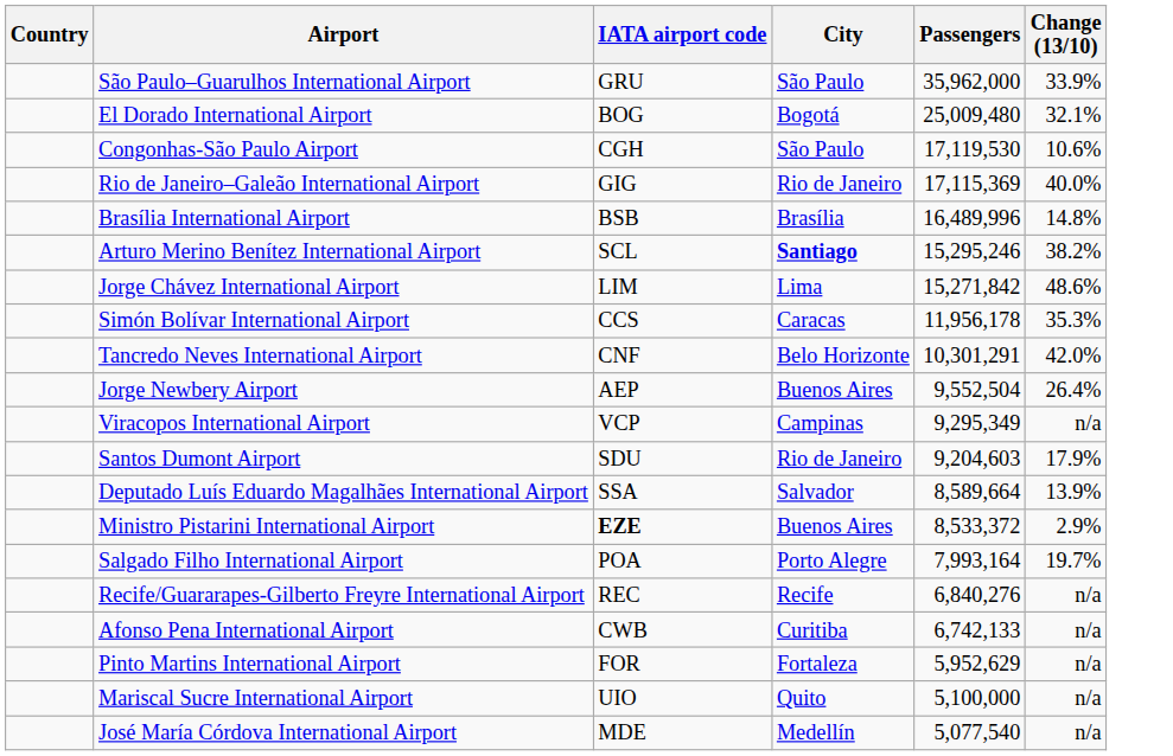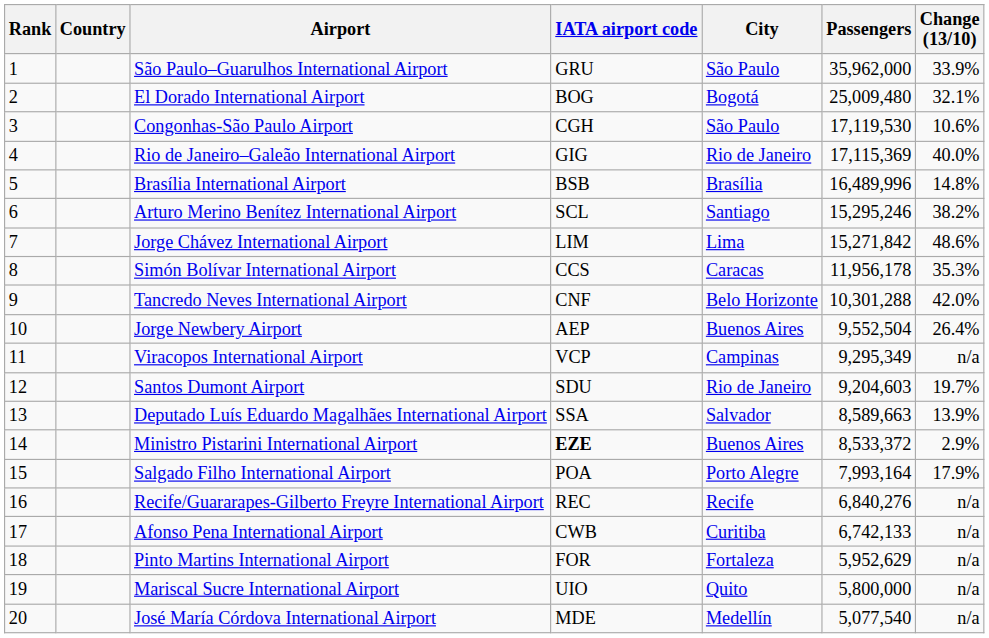 <table class="wikitable sortable">
 <tr>
+<th>Rank</th>
 <th>Country</th>
 <th>Airport</th>
 <th><a href='#'>IATA airport code</a></th>
 <th>City</th>
 <th>Passengers</th>
 <th>Change <br>(13/10)</th>
 </tr>
 <tr>
+<td>1</td>
 <td></td>
 <td><a href='#'>São Paulo–Guarulhos International Airport</a></td>
 <td>GRU</td>
 <td><a href='#'>São Paulo</a></td>
 <td align="right">35,962,000</td>
 <td align="right">33.9%</td>
 </tr>
 <tr>
+<td>2</td>
 <td></td>
 <td><a href='#'>El Dorado International Airport</a></td>
 <td>BOG</td>
 <td><a href='#'>Bogotá</a></td>
 <td align="right">25,009,480</td>
 <td align="right">32.1%</td>
 </tr>
 <tr>
+<td>3</td>
 <td></td>
 <td><a href='#'>Congonhas-São Paulo Airport</a></td>
 <td>CGH</td>
 <td><a href='#'>São Paulo</a></td>
 <td align="right">17,119,530</td>
 <td align="right">10.6%</td>
 </tr>
 <tr>
+<td>4</td>
 <td></td>
 <td><a href='#'>Rio de Janeiro–Galeão International Airport</a></td>
 <td>GIG</td>
 <td><a href='#'>Rio de Janeiro</a></td>
 <td align="right">17,115,369</td>
 <td align="right">40.0%</td>
 </tr>
 <tr>
+<td>5</td>
 <td></td>
 <td><a href='#'>Brasília International Airport</a></td>
 <td>BSB</td>
 <td><a href='#'>Brasília</a></td>
 <td align="right">16,489,996</td>
 <td align="right">14.8%</td>
 </tr>
 <tr>
+<td>6</td>
 <td></td>
 <td><a href='#'>Arturo Merino Benítez International Airport</a></td>
 <td>SCL</td>
-<td><strong><a href='#'>Santiago</a></strong></td>
+<td><a href='#'>Santiago</a></td>
 <td align="right">15,295,246</td>
 <td align="right">38.2%</td>
 </tr>
 <tr>
+<td>7</td>
 <td></td>
 <td><a href='#'>Jorge Chávez International Airport</a></td>
 <td>LIM</td>
 <td><a href='#'>Lima</a></td>
 <td align="right">15,271,842</td>
 <td align="right">48.6%</td>
 </tr>
 <tr>
+<td>8</td>
 <td></td>
 <td><a href='#'>Simón Bolívar International Airport</a></td>
 <td>CCS</td>
 <td><a href='#'>Caracas</a></td>
 <td align="right">11,956,178</td>
 <td align="right">35.3%</td>
 </tr>
 <tr>
+<td>9</td>
 <td></td>
 <td><a href='#'>Tancredo Neves International Airport</a></td>
 <td>CNF</td>
 <td><a href='#'>Belo Horizonte</a></td>
-<td align="right">10,301,291</td>
+<td align="right">10,301,288</td>
 <td align="right">42.0%</td>
 </tr>
 <tr>
+<td>10</td>
 <td></td>
 <td><a href='#'>Jorge Newbery Airport</a></td>
 <td>AEP</td>
 <td><a href='#'>Buenos Aires</a></td>
 <td align="right">9,552,504</td>
 <td align="right">26.4%</td>
 </tr>
 <tr>
+<td>11</td>
 <td></td>
 <td><a href='#'>Viracopos International Airport</a></td>
 <td>VCP</td>
 <td><a href='#'>Campinas</a></td>
 <td align="right">9,295,349</td>
 <td align="right">n/a</td>
 </tr>
 <tr>
+<td>12</td>
 <td></td>
 <td><a href='#'>Santos Dumont Airport</a></td>
 <td>SDU</td>
 <td><a href='#'>Rio de Janeiro</a></td>
 <td align="right">9,204,603</td>
-<td align="right">17.9%</td>
+<td align="right">19.7%</td>
 </tr>
 <tr>
+<td>13</td>
 <td></td>
 <td><a href='#'>Deputado Luís Eduardo Magalhães International Airport</a></td>
 <td>SSA</td>
 <td><a href='#'>Salvador</a></td>
-<td align="right">8,589,664</td>
+<td align="right">8,589,663</td>
 <td align="right">13.9%</td>
 </tr>
 <tr>
+<td>14</td>
 <td></td>
 <td><a href='#'>Ministro Pistarini International Airport</a></td>
 <td><strong>EZE</strong></td>
 <td><a href='#'>Buenos Aires</a></td>
 <td align="right">8,533,372</td>
 <td align="right">2.9%</td>
 </tr>
 <tr>
+<td>15</td>
 <td></td>
 <td><a href='#'>Salgado Filho International Airport</a></td>
 <td>POA</td>
 <td><a href='#'>Porto Alegre</a></td>
 <td align="right">7,993,164</td>
-<td align="right">19.7%</td>
+<td align="right">17.9%</td>
 </tr>
 <tr>
+<td>16</td>
 <td></td>
 <td><a href='#'>Recife/Guararapes-Gilberto Freyre International Airport</a></td>
 <td>REC</td>
 <td><a href='#'>Recife</a></td>
 <td align="right">6,840,276</td>
 <td align="right">n/a</td>
 </tr>
 <tr>
+<td>17</td>
 <td></td>
 <td><a href='#'>Afonso Pena International Airport</a></td>
 <td>CWB</td>
 <td><a href='#'>Curitiba</a></td>
 <td align="right">6,742,133</td>
 <td align="right">n/a</td>
 </tr>
 <tr>
+<td>18</td>
 <td></td>
 <td><a href='#'>Pinto Martins International Airport</a></td>
 <td>FOR</td>
 <td><a href='#'>Fortaleza</a></td>
 <td align="right">5,952,629</td>
 <td align="right">n/a</td>
 </tr>
 <tr>
+<td>19</td>
 <td></td>
 <td><a href='#'>Mariscal Sucre International Airport</a></td>
 <td>UIO</td>
 <td><a href='#'>Quito</a></td>
-<td align="right">5,100,000</td>
+<td align="right">5,800,000</td>
 <td align="right">n/a</td>
 </tr>
 <tr>
+<td>20</td>
 <td></td>
 <td><a href='#'>José María Córdova International Airport</a></td>
 <td>MDE</td>
 <td><a href='#'>Medellín</a></td>
 <td align="right">5,077,540</td>
 <td align="right">n/a</td>
 </tr>
 </table>
